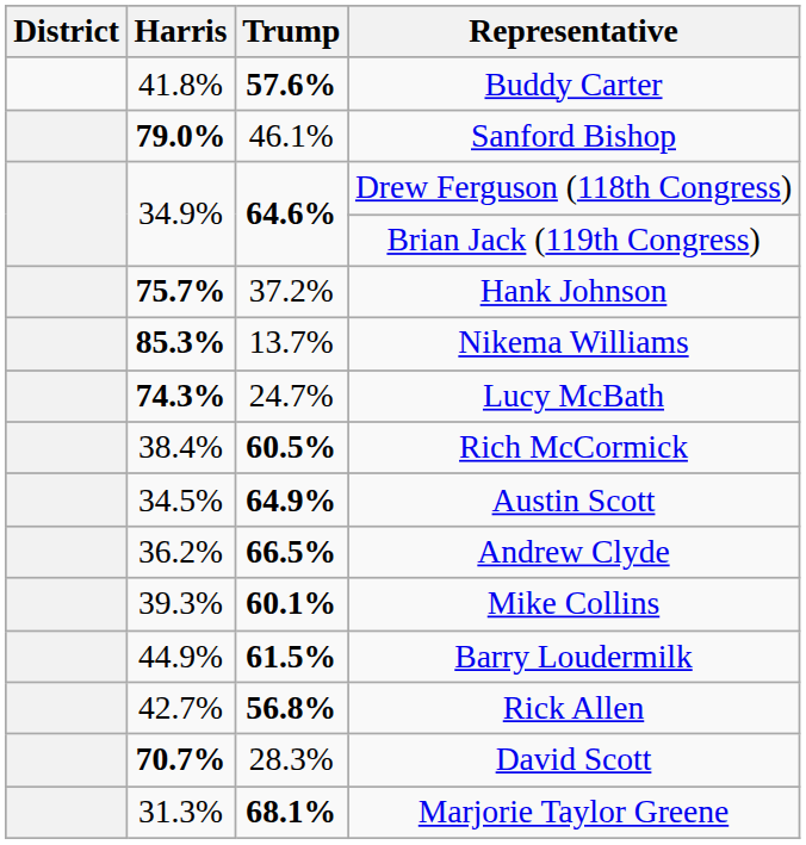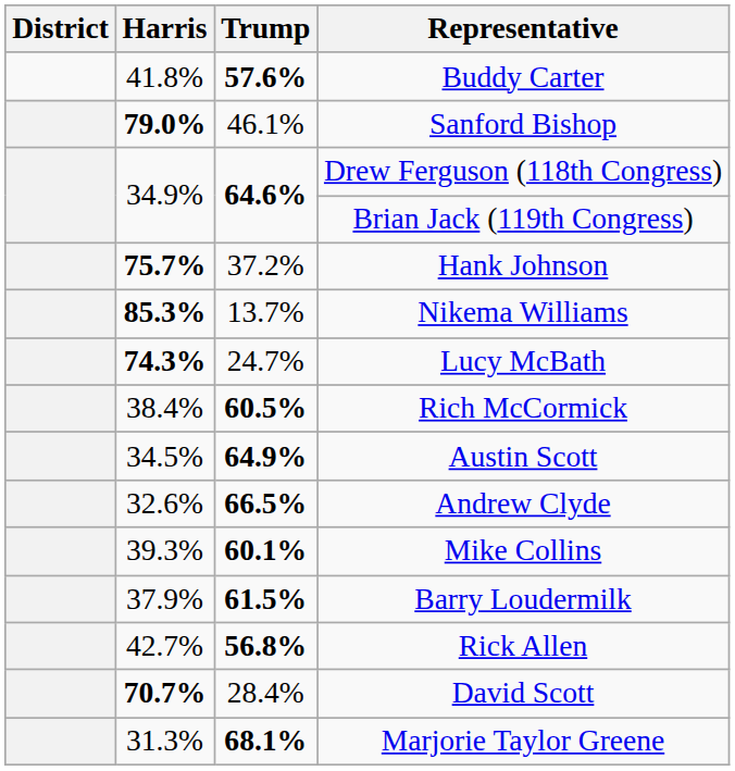 <table class="wikitable sortable">
 <tr>
 <th>District</th>
 <th>Harris</th>
 <th>Trump</th>
 <th>Representative</th>
 </tr>
 <tr style="text-align:center">
 <td></td>
 <td>41.8%</td>
 <td><strong>57.6%</strong></td>
 <td><a href='#'>Buddy Carter</a></td>
 </tr>
 <tr style="text-align:center">
 <th></th>
 <td><strong>79.0%</strong></td>
 <td>46.1%</td>
 <td><a href='#'>Sanford Bishop</a></td>
 </tr>
 <tr style="text-align:center">
 <th rowspan=2 ></th>
 <td rowspan=2>34.9%</td>
 <td rowspan=2><strong>64.6%</strong></td>
 <td><a href='#'>Drew Ferguson</a> (<a href='#'>118th Congress</a>)</td>
 </tr>
 <tr style="text-align:center">
 <td><a href='#'>Brian Jack</a> (<a href='#'>119th Congress</a>)</td>
 </tr>
 <tr style="text-align:center">
 <th></th>
 <td><strong>75.7%</strong></td>
 <td>37.2%</td>
 <td><a href='#'>Hank Johnson</a></td>
 </tr>
 <tr style="text-align:center">
 <th></th>
 <td><strong>85.3%</strong></td>
 <td>13.7%</td>
 <td><a href='#'>Nikema Williams</a></td>
 </tr>
 <tr style="text-align:center">
 <th></th>
 <td><strong>74.3%</strong></td>
 <td>24.7%</td>
 <td><a href='#'>Lucy McBath</a></td>
 </tr>
 <tr style="text-align:center">
 <th></th>
 <td>38.4%</td>
 <td><strong>60.5%</strong></td>
 <td><a href='#'>Rich McCormick</a></td>
 </tr>
 <tr style="text-align:center">
 <th></th>
 <td>34.5%</td>
 <td><strong>64.9%</strong></td>
 <td><a href='#'>Austin Scott</a></td>
 </tr>
 <tr style="text-align:center">
 <th></th>
-<td>36.2%</td>
+<td>32.6%</td>
 <td><strong>66.5%</strong></td>
 <td><a href='#'>Andrew Clyde</a></td>
 </tr>
 <tr style="text-align:center">
 <th></th>
 <td>39.3%</td>
 <td><strong>60.1%</strong></td>
 <td><a href='#'>Mike Collins</a></td>
 </tr>
 <tr style="text-align:center">
 <th></th>
-<td>44.9%</td>
+<td>37.9%</td>
 <td><strong>61.5%</strong></td>
 <td><a href='#'>Barry Loudermilk</a></td>
 </tr>
 <tr style="text-align:center">
 <th></th>
 <td>42.7%</td>
 <td><strong>56.8%</strong></td>
 <td><a href='#'>Rick Allen</a></td>
 </tr>
 <tr style="text-align:center">
 <th></th>
 <td><strong>70.7%</strong></td>
-<td>28.3%</td>
+<td>28.4%</td>
 <td><a href='#'>David Scott</a></td>
 </tr>
 <tr style="text-align:center">
 <th></th>
 <td>31.3%</td>
 <td><strong>68.1%</strong></td>
 <td><a href='#'>Marjorie Taylor Greene</a></td>
 </tr>
 </table>
